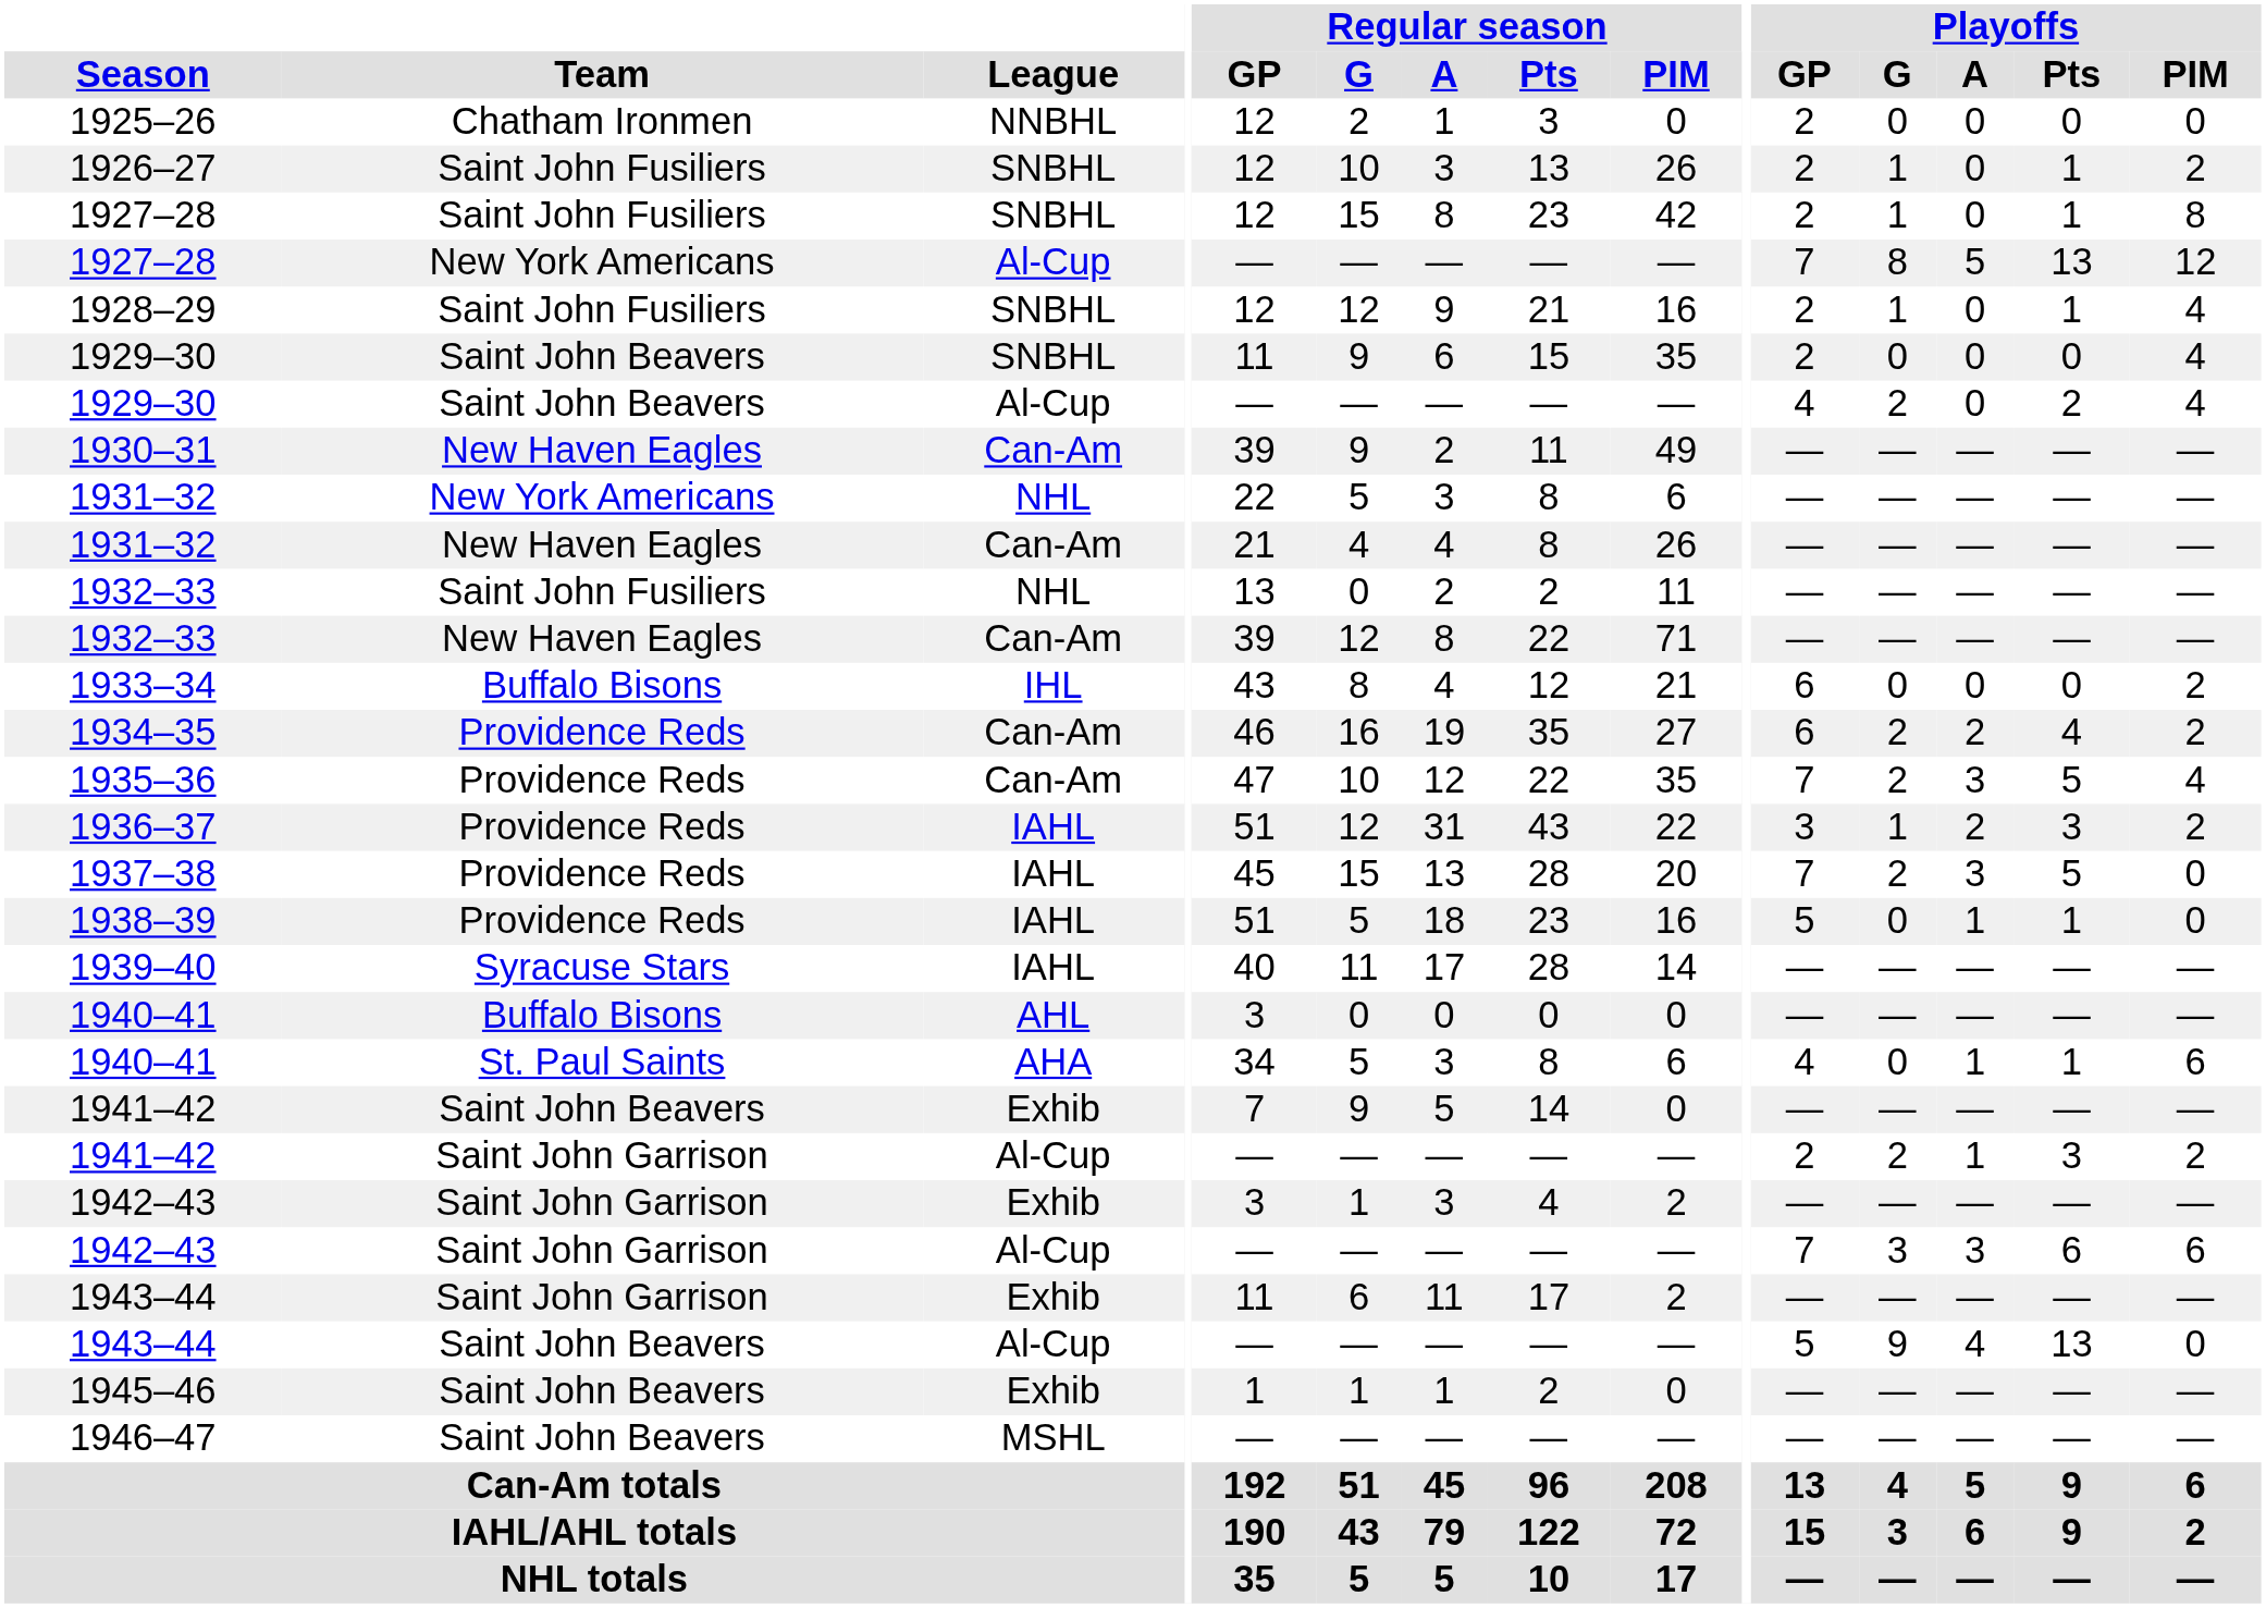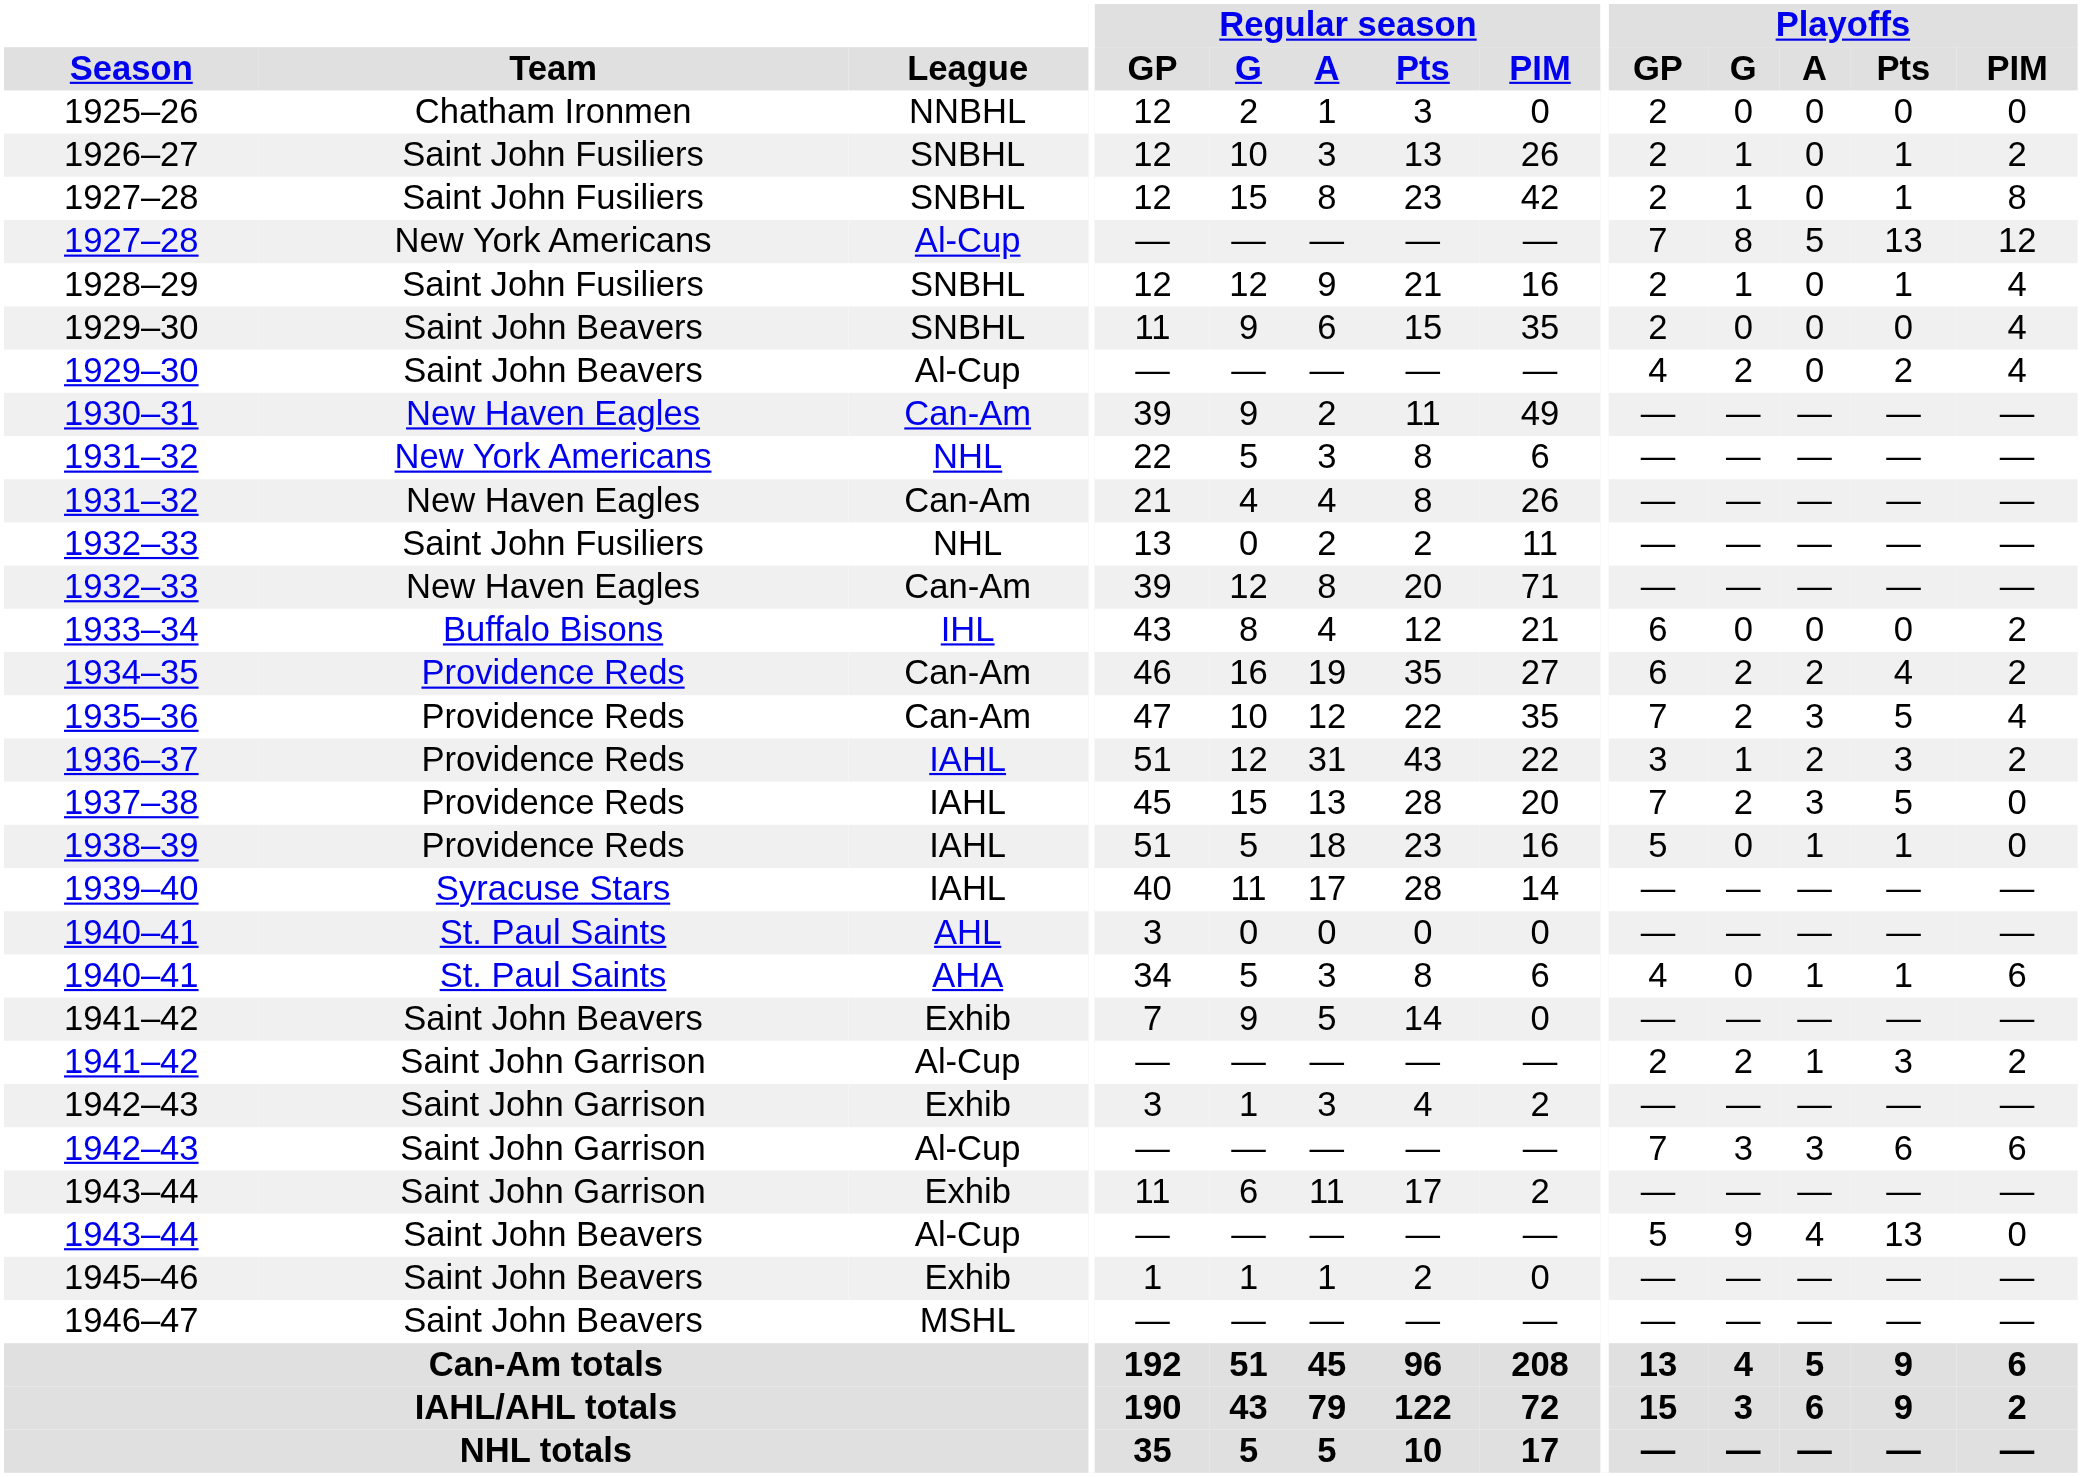 <table border="0" cellpadding="1" cellspacing="0" style="text-align:center; width:60em">
 <tr bgcolor="#e0e0e0">
 <th colspan="3" bgcolor="#ffffff"></th>
 <th rowspan="100" bgcolor="#ffffff"></th>
 <th colspan="5"><a href='#'>Regular season</a></th>
 <th rowspan="100" bgcolor="#ffffff"></th>
 <th colspan="5"><a href='#'>Playoffs</a></th>
 </tr>
 <tr bgcolor="#e0e0e0">
 <th><a href='#'>Season</a></th>
 <th>Team</th>
 <th>League</th>
 <th>GP</th>
 <th><a href='#'>G</a></th>
 <th><a href='#'>A</a></th>
 <th><a href='#'>Pts</a></th>
 <th><a href='#'>PIM</a></th>
 <th>GP</th>
 <th>G</th>
 <th>A</th>
 <th>Pts</th>
 <th>PIM</th>
 </tr>
 <tr>
 <td>1925–26</td>
 <td>Chatham Ironmen</td>
 <td>NNBHL</td>
 <td>12</td>
 <td>2</td>
 <td>1</td>
 <td>3</td>
 <td>0</td>
 <td>2</td>
 <td>0</td>
 <td>0</td>
 <td>0</td>
 <td>0</td>
 </tr>
 <tr bgcolor="#f0f0f0">
 <td>1926–27</td>
 <td>Saint John Fusiliers</td>
 <td>SNBHL</td>
 <td>12</td>
 <td>10</td>
 <td>3</td>
 <td>13</td>
 <td>26</td>
 <td>2</td>
 <td>1</td>
 <td>0</td>
 <td>1</td>
 <td>2</td>
 </tr>
 <tr>
 <td>1927–28</td>
 <td>Saint John Fusiliers</td>
 <td>SNBHL</td>
 <td>12</td>
 <td>15</td>
 <td>8</td>
 <td>23</td>
 <td>42</td>
 <td>2</td>
 <td>1</td>
 <td>0</td>
 <td>1</td>
 <td>8</td>
 </tr>
 <tr bgcolor="#f0f0f0">
 <td><a href='#'>1927–28</a></td>
 <td>New York Americans</td>
 <td><a href='#'>Al-Cup</a></td>
 <td>—</td>
 <td>—</td>
 <td>—</td>
 <td>—</td>
 <td>—</td>
 <td>7</td>
 <td>8</td>
 <td>5</td>
 <td>13</td>
 <td>12</td>
 </tr>
 <tr>
 <td>1928–29</td>
 <td>Saint John Fusiliers</td>
 <td>SNBHL</td>
 <td>12</td>
 <td>12</td>
 <td>9</td>
 <td>21</td>
 <td>16</td>
 <td>2</td>
 <td>1</td>
 <td>0</td>
 <td>1</td>
 <td>4</td>
 </tr>
 <tr bgcolor="#f0f0f0">
 <td>1929–30</td>
 <td>Saint John Beavers</td>
 <td>SNBHL</td>
 <td>11</td>
 <td>9</td>
 <td>6</td>
 <td>15</td>
 <td>35</td>
 <td>2</td>
 <td>0</td>
 <td>0</td>
 <td>0</td>
 <td>4</td>
 </tr>
 <tr>
 <td><a href='#'>1929–30</a></td>
 <td>Saint John Beavers</td>
 <td>Al-Cup</td>
 <td>—</td>
 <td>—</td>
 <td>—</td>
 <td>—</td>
 <td>—</td>
 <td>4</td>
 <td>2</td>
 <td>0</td>
 <td>2</td>
 <td>4</td>
 </tr>
 <tr bgcolor="#f0f0f0">
 <td><a href='#'>1930–31</a></td>
 <td><a href='#'>New Haven Eagles</a></td>
 <td><a href='#'>Can-Am</a></td>
 <td>39</td>
 <td>9</td>
 <td>2</td>
 <td>11</td>
 <td>49</td>
 <td>—</td>
 <td>—</td>
 <td>—</td>
 <td>—</td>
 <td>—</td>
 </tr>
 <tr>
 <td><a href='#'>1931–32</a></td>
 <td><a href='#'>New York Americans</a></td>
 <td><a href='#'>NHL</a></td>
 <td>22</td>
 <td>5</td>
 <td>3</td>
 <td>8</td>
 <td>6</td>
 <td>—</td>
 <td>—</td>
 <td>—</td>
 <td>—</td>
 <td>—</td>
 </tr>
 <tr bgcolor="#f0f0f0">
 <td><a href='#'>1931–32</a></td>
 <td>New Haven Eagles</td>
 <td>Can-Am</td>
 <td>21</td>
 <td>4</td>
 <td>4</td>
 <td>8</td>
 <td>26</td>
 <td>—</td>
 <td>—</td>
 <td>—</td>
 <td>—</td>
 <td>—</td>
 </tr>
 <tr>
 <td><a href='#'>1932–33</a></td>
 <td>Saint John Fusiliers</td>
 <td>NHL</td>
 <td>13</td>
 <td>0</td>
 <td>2</td>
 <td>2</td>
 <td>11</td>
 <td>—</td>
 <td>—</td>
 <td>—</td>
 <td>—</td>
 <td>—</td>
 </tr>
 <tr bgcolor="#f0f0f0">
 <td><a href='#'>1932–33</a></td>
 <td>New Haven Eagles</td>
 <td>Can-Am</td>
 <td>39</td>
 <td>12</td>
 <td>8</td>
-<td>22</td>
+<td>20</td>
 <td>71</td>
 <td>—</td>
 <td>—</td>
 <td>—</td>
 <td>—</td>
 <td>—</td>
 </tr>
 <tr>
 <td><a href='#'>1933–34</a></td>
 <td><a href='#'>Buffalo Bisons</a></td>
 <td><a href='#'>IHL</a></td>
 <td>43</td>
 <td>8</td>
 <td>4</td>
 <td>12</td>
 <td>21</td>
 <td>6</td>
 <td>0</td>
 <td>0</td>
 <td>0</td>
 <td>2</td>
 </tr>
 <tr bgcolor="#f0f0f0">
 <td><a href='#'>1934–35</a></td>
 <td><a href='#'>Providence Reds</a></td>
 <td>Can-Am</td>
 <td>46</td>
 <td>16</td>
 <td>19</td>
 <td>35</td>
 <td>27</td>
 <td>6</td>
 <td>2</td>
 <td>2</td>
 <td>4</td>
 <td>2</td>
 </tr>
 <tr>
 <td><a href='#'>1935–36</a></td>
 <td>Providence Reds</td>
 <td>Can-Am</td>
 <td>47</td>
 <td>10</td>
 <td>12</td>
 <td>22</td>
 <td>35</td>
 <td>7</td>
 <td>2</td>
 <td>3</td>
 <td>5</td>
 <td>4</td>
 </tr>
 <tr bgcolor="#f0f0f0">
 <td><a href='#'>1936–37</a></td>
 <td>Providence Reds</td>
 <td><a href='#'>IAHL</a></td>
 <td>51</td>
 <td>12</td>
 <td>31</td>
 <td>43</td>
 <td>22</td>
 <td>3</td>
 <td>1</td>
 <td>2</td>
 <td>3</td>
 <td>2</td>
 </tr>
 <tr>
 <td><a href='#'>1937–38</a></td>
 <td>Providence Reds</td>
 <td>IAHL</td>
 <td>45</td>
 <td>15</td>
 <td>13</td>
 <td>28</td>
 <td>20</td>
 <td>7</td>
 <td>2</td>
 <td>3</td>
 <td>5</td>
 <td>0</td>
 </tr>
 <tr bgcolor="#f0f0f0">
 <td><a href='#'>1938–39</a></td>
 <td>Providence Reds</td>
 <td>IAHL</td>
 <td>51</td>
 <td>5</td>
 <td>18</td>
 <td>23</td>
 <td>16</td>
 <td>5</td>
 <td>0</td>
 <td>1</td>
 <td>1</td>
 <td>0</td>
 </tr>
 <tr>
 <td><a href='#'>1939–40</a></td>
 <td><a href='#'>Syracuse Stars</a></td>
 <td>IAHL</td>
 <td>40</td>
 <td>11</td>
 <td>17</td>
 <td>28</td>
 <td>14</td>
 <td>—</td>
 <td>—</td>
 <td>—</td>
 <td>—</td>
 <td>—</td>
 </tr>
 <tr bgcolor="#f0f0f0">
 <td><a href='#'>1940–41</a></td>
-<td><a href='#'>Buffalo Bisons</a></td>
+<td><a href='#'>St. Paul Saints</a></td>
 <td><a href='#'>AHL</a></td>
 <td>3</td>
 <td>0</td>
 <td>0</td>
 <td>0</td>
 <td>0</td>
 <td>—</td>
 <td>—</td>
 <td>—</td>
 <td>—</td>
 <td>—</td>
 </tr>
 <tr>
 <td><a href='#'>1940–41</a></td>
 <td><a href='#'>St. Paul Saints</a></td>
 <td><a href='#'>AHA</a></td>
 <td>34</td>
 <td>5</td>
 <td>3</td>
 <td>8</td>
 <td>6</td>
 <td>4</td>
 <td>0</td>
 <td>1</td>
 <td>1</td>
 <td>6</td>
 </tr>
 <tr bgcolor="#f0f0f0">
 <td>1941–42</td>
 <td>Saint John Beavers</td>
 <td>Exhib</td>
 <td>7</td>
 <td>9</td>
 <td>5</td>
 <td>14</td>
 <td>0</td>
 <td>—</td>
 <td>—</td>
 <td>—</td>
 <td>—</td>
 <td>—</td>
 </tr>
 <tr>
 <td><a href='#'>1941–42</a></td>
 <td>Saint John Garrison</td>
 <td>Al-Cup</td>
 <td>—</td>
 <td>—</td>
 <td>—</td>
 <td>—</td>
 <td>—</td>
 <td>2</td>
 <td>2</td>
 <td>1</td>
 <td>3</td>
 <td>2</td>
 </tr>
 <tr bgcolor="#f0f0f0">
 <td>1942–43</td>
 <td>Saint John Garrison</td>
 <td>Exhib</td>
 <td>3</td>
 <td>1</td>
 <td>3</td>
 <td>4</td>
 <td>2</td>
 <td>—</td>
 <td>—</td>
 <td>—</td>
 <td>—</td>
 <td>—</td>
 </tr>
 <tr>
 <td><a href='#'>1942–43</a></td>
 <td>Saint John Garrison</td>
 <td>Al-Cup</td>
 <td>—</td>
 <td>—</td>
 <td>—</td>
 <td>—</td>
 <td>—</td>
 <td>7</td>
 <td>3</td>
 <td>3</td>
 <td>6</td>
 <td>6</td>
 </tr>
 <tr bgcolor="#f0f0f0">
 <td>1943–44</td>
 <td>Saint John Garrison</td>
 <td>Exhib</td>
 <td>11</td>
 <td>6</td>
 <td>11</td>
 <td>17</td>
 <td>2</td>
 <td>—</td>
 <td>—</td>
 <td>—</td>
 <td>—</td>
 <td>—</td>
 </tr>
 <tr>
 <td><a href='#'>1943–44</a></td>
 <td>Saint John Beavers</td>
 <td>Al-Cup</td>
 <td>—</td>
 <td>—</td>
 <td>—</td>
 <td>—</td>
 <td>—</td>
 <td>5</td>
 <td>9</td>
 <td>4</td>
 <td>13</td>
 <td>0</td>
 </tr>
 <tr bgcolor="#f0f0f0">
 <td>1945–46</td>
 <td>Saint John Beavers</td>
 <td>Exhib</td>
 <td>1</td>
 <td>1</td>
 <td>1</td>
 <td>2</td>
 <td>0</td>
 <td>—</td>
 <td>—</td>
 <td>—</td>
 <td>—</td>
 <td>—</td>
 </tr>
 <tr>
 <td>1946–47</td>
 <td>Saint John Beavers</td>
 <td>MSHL</td>
 <td>—</td>
 <td>—</td>
 <td>—</td>
 <td>—</td>
 <td>—</td>
 <td>—</td>
 <td>—</td>
 <td>—</td>
 <td>—</td>
 <td>—</td>
 </tr>
 <tr bgcolor="#e0e0e0">
 <th colspan="3">Can-Am totals</th>
 <th>192</th>
 <th>51</th>
 <th>45</th>
 <th>96</th>
 <th>208</th>
 <th>13</th>
 <th>4</th>
 <th>5</th>
 <th>9</th>
 <th>6</th>
 </tr>
 <tr bgcolor="#e0e0e0">
 <th colspan="3">IAHL/AHL totals</th>
 <th>190</th>
 <th>43</th>
 <th>79</th>
 <th>122</th>
 <th>72</th>
 <th>15</th>
 <th>3</th>
 <th>6</th>
 <th>9</th>
 <th>2</th>
 </tr>
 <tr bgcolor="#e0e0e0">
 <th colspan="3">NHL totals</th>
 <th>35</th>
 <th>5</th>
 <th>5</th>
 <th>10</th>
 <th>17</th>
 <th>—</th>
 <th>—</th>
 <th>—</th>
 <th>—</th>
 <th>—</th>
 </tr>
 </table>
